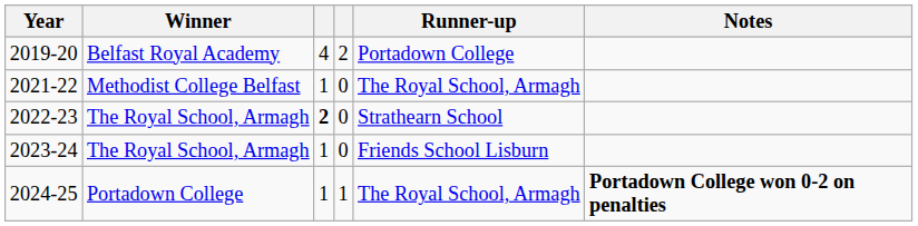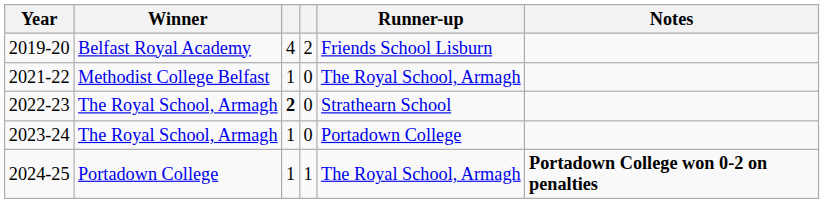 <table class="wikitable">
 <tr style="background:silver;">
 <th><strong>Year</strong></th>
 <th><strong>Winner</strong></th>
 <th></th>
 <th></th>
 <th><strong>Runner-up</strong></th>
 <th><strong>Notes</strong></th>
 </tr>
 <tr>
 <td align="center">2019-20</td>
 <td><a href='#'>Belfast Royal Academy</a></td>
 <td align="center">4</td>
 <td align="center">2</td>
-<td><a href='#'>Portadown College</a></td>
+<td><a href='#'>Friends School Lisburn</a></td>
 <td width="250"></td>
 </tr>
 <tr>
 <td align="center">2021-22</td>
 <td><a href='#'>Methodist College Belfast</a></td>
 <td align="center">1</td>
 <td align="center">0</td>
 <td><a href='#'>The Royal School, Armagh</a></td>
 <td></td>
 </tr>
 <tr>
 <td align="center">2022-23</td>
 <td><a href='#'>The Royal School, Armagh</a></td>
 <td align="center"><strong>2</strong></td>
 <td align="center">0</td>
 <td><a href='#'>Strathearn School</a></td>
 <td></td>
 </tr>
 <tr>
 <td align="center">2023-24</td>
 <td><a href='#'>The Royal School, Armagh</a></td>
 <td align="center">1</td>
 <td align="center">0</td>
-<td><a href='#'>Friends School Lisburn</a></td>
+<td><a href='#'>Portadown College</a></td>
 <td></td>
 </tr>
 <tr>
 <td align="center">2024-25</td>
 <td><a href='#'>Portadown College</a></td>
 <td align="center">1</td>
 <td align="center">1</td>
 <td><a href='#'>The Royal School, Armagh</a></td>
 <td><strong>Portadown College won 0-2 on penalties</strong> </td>
 </tr>
 </table>
